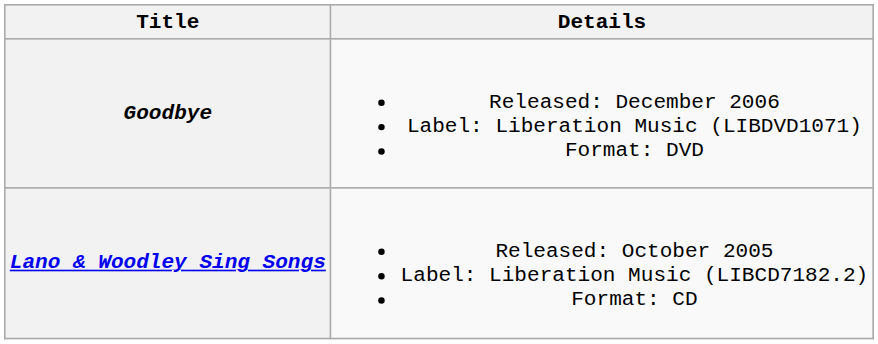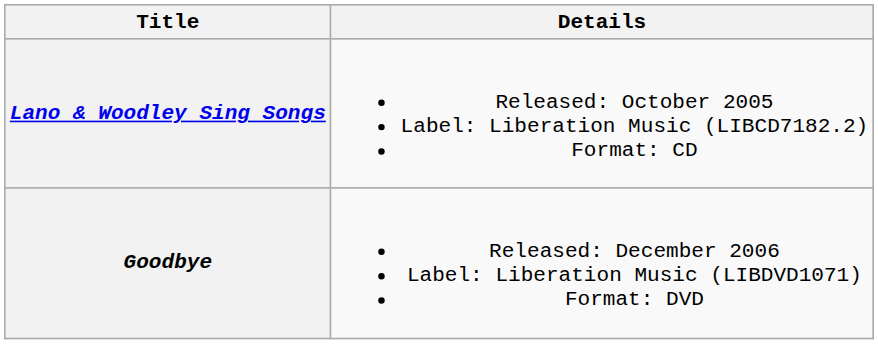 <table class="wikitable plainrowheaders" style="text-align:center;">
 <tr>
 <th>Title</th>
 <th>Details</th>
 </tr>
 <tr>
+<th scope="row"><em><a href='#'>Lano & Woodley Sing Songs</a></em></th>
+<td><br><ul><li>Released: October 2005</li><li>Label: Liberation Music (LIBCD7182.2)</li><li>Format: CD</li></ul></td>
+</tr>
+<tr>
 <th scope="row"><em>Goodbye </em></th>
 <td><br><ul><li>Released: December 2006</li><li>Label: Liberation Music (LIBDVD1071)</li><li>Format: DVD</li></ul></td>
 </tr>
-<tr>
-<th scope="row"><em><a href='#'>Lano & Woodley Sing Songs</a></em></th>
-<td><br><ul><li>Released: October 2005</li><li>Label: Liberation Music (LIBCD7182.2)</li><li>Format: CD</li></ul></td>
-</tr>
 </table>
